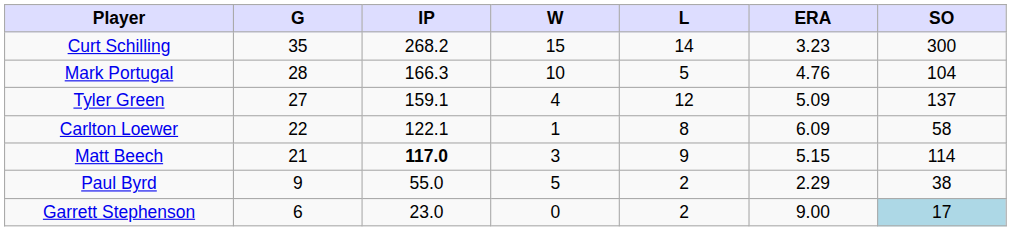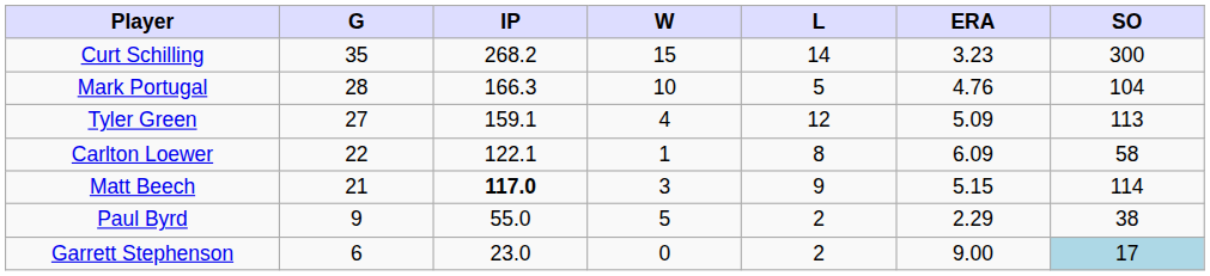 <table class="wikitable sortable">
 <tr>
 <th style="background:#ddf; width:16%;">Player</th>
 <th style="background:#ddf; width:9%;">G</th>
 <th style="background:#ddf; width:9%;">IP</th>
 <th style="background:#ddf; width:9%;">W</th>
 <th style="background:#ddf; width:9%;">L</th>
 <th style="background:#ddf; width:9%;">ERA</th>
 <th style="background:#ddf; width:9%;">SO</th>
 </tr>
 <tr align=center>
 <td><a href='#'>Curt Schilling</a></td>
 <td>35</td>
 <td>268.2</td>
 <td>15</td>
 <td>14</td>
 <td>3.23</td>
 <td>300</td>
 </tr>
 <tr align=center>
 <td><a href='#'>Mark Portugal</a></td>
 <td>28</td>
 <td>166.3</td>
 <td>10</td>
 <td>5</td>
 <td>4.76</td>
 <td>104</td>
 </tr>
 <tr align=center>
 <td><a href='#'>Tyler Green</a></td>
 <td>27</td>
 <td>159.1</td>
 <td>4</td>
 <td>12</td>
 <td>5.09</td>
-<td>137</td>
+<td>113</td>
 </tr>
 <tr align=center>
 <td><a href='#'>Carlton Loewer</a></td>
 <td>22</td>
 <td>122.1</td>
 <td>1</td>
 <td>8</td>
 <td>6.09</td>
 <td>58</td>
 </tr>
 <tr align=center>
 <td><a href='#'>Matt Beech</a></td>
 <td>21</td>
 <td><strong>117.0</strong></td>
 <td>3</td>
 <td>9</td>
 <td>5.15</td>
 <td>114</td>
 </tr>
 <tr align=center>
 <td><a href='#'>Paul Byrd</a></td>
 <td>9</td>
 <td>55.0</td>
 <td>5</td>
 <td>2</td>
 <td>2.29</td>
 <td>38</td>
 </tr>
 <tr align=center>
 <td><a href='#'>Garrett Stephenson</a></td>
 <td>6</td>
 <td>23.0</td>
 <td>0</td>
 <td>2</td>
 <td>9.00</td>
 <td style="background: lightblue;">17</td>
 </tr>
 </table>
